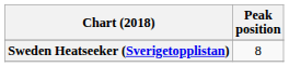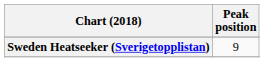 <table class="wikitable sortable plainrowheaders" style="text-align:center">
 <tr>
 <th>Chart (2018)</th>
 <th>Peak<br>position</th>
 </tr>
 <tr>
 </tr>
 <tr>
 </tr>
 <tr>
 </tr>
 <tr>
 </tr>
 <tr>
 </tr>
 <tr>
 <th scope="row">Sweden Heatseeker (<a href='#'>Sverigetopplistan</a>)</th>
-<td>8</td>
+<td>9</td>
 </tr>
 <tr>
 </tr>
 <tr>
 </tr>
 </table>
